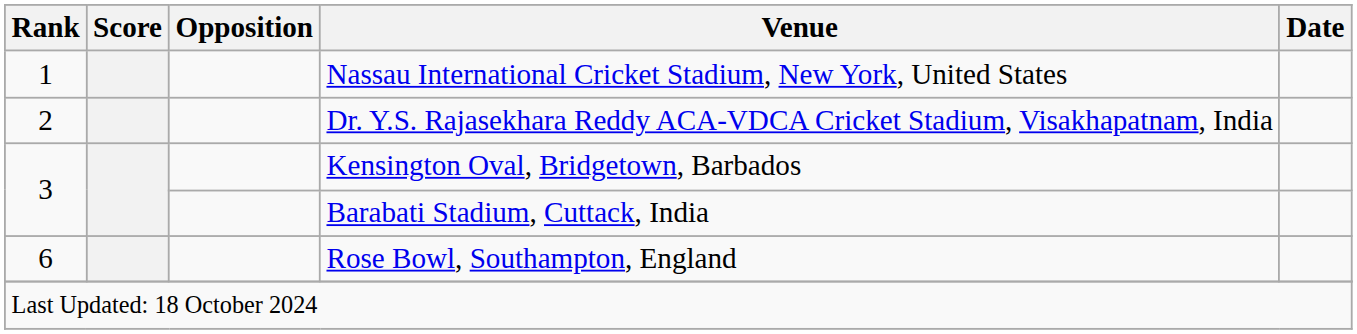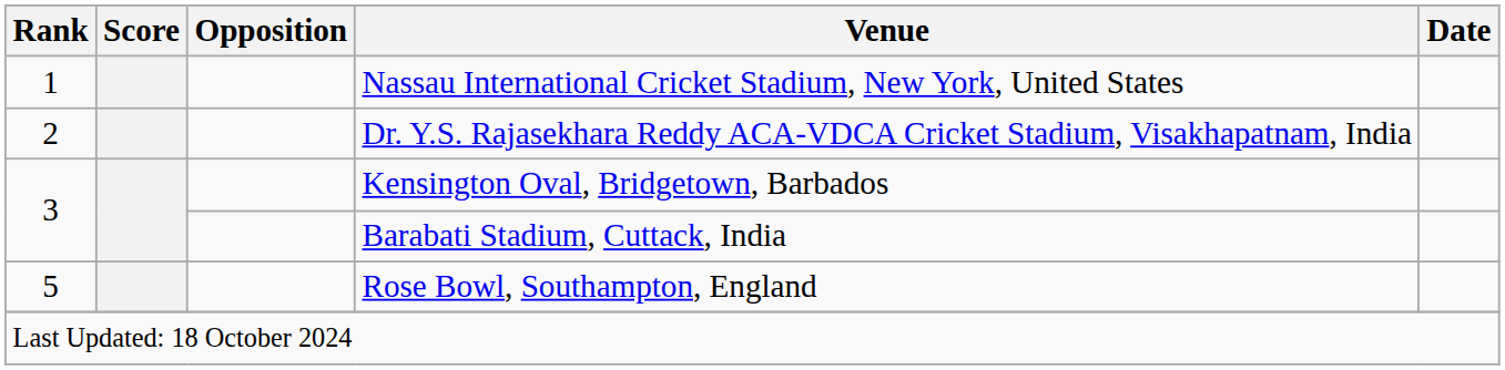 <table class="wikitable sortable">
 <tr>
 <th scope=col>Rank</th>
 <th scope=col>Score</th>
 <th scope=col>Opposition</th>
 <th scope=col>Venue</th>
 <th scope=col>Date</th>
 </tr>
 <tr>
 <td align=center>1</td>
 <th scope=row style=text-align:center;></th>
 <td></td>
 <td><a href='#'>Nassau International Cricket Stadium</a>, <a href='#'>New York</a>, United States</td>
 <td></td>
 </tr>
 <tr>
 <td align=center>2</td>
 <th scope=row style=text-align:center;></th>
 <td></td>
 <td><a href='#'>Dr. Y.S. Rajasekhara Reddy ACA-VDCA Cricket Stadium</a>, <a href='#'>Visakhapatnam</a>, India</td>
 <td></td>
 </tr>
 <tr>
 <td align=center rowspan=2>3</td>
 <th scope=row style=text-align:center; rowspan=2></th>
 <td></td>
 <td><a href='#'>Kensington Oval</a>, <a href='#'>Bridgetown</a>, Barbados</td>
 <td> </td>
 </tr>
 <tr>
 <td></td>
 <td><a href='#'>Barabati Stadium</a>, <a href='#'>Cuttack</a>, India</td>
 <td></td>
 </tr>
 <tr>
-<td align=center>6</td>
+<td align=center>5</td>
 <th scope=row style=text-align:center;></th>
 <td></td>
 <td><a href='#'>Rose Bowl</a>, <a href='#'>Southampton</a>, England</td>
 <td></td>
 </tr>
 <tr>
 </tr>
 <tr class=sortbottom>
 <td colspan=5><small>Last Updated: 18 October 2024</small></td>
 </tr>
 </table>
